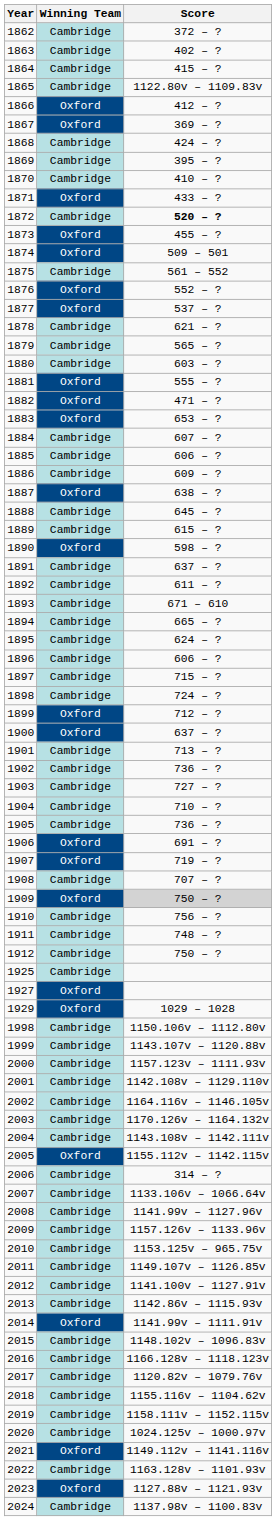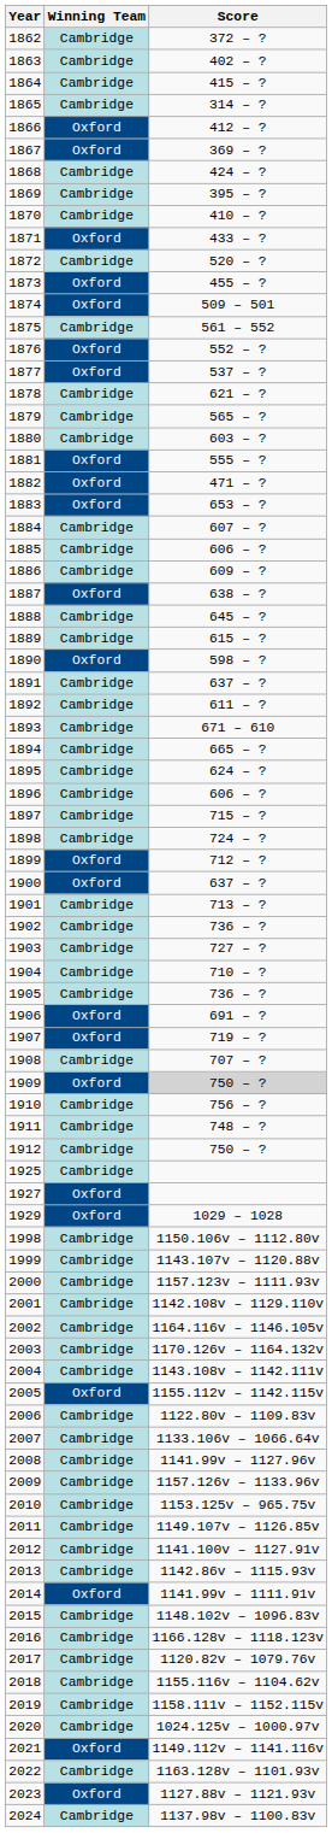 <table class="wikitable sortable" style="text-align: center;">
 <tr>
 <th scope="col">Year</th>
 <th scope="col">Winning Team</th>
 <th scope="col">Score</th>
 </tr>
 <tr>
 <td>1862</td>
 <td style="background:#B7E1E4; color:#000;">Cambridge</td>
 <td>372 – ?</td>
 </tr>
 <tr>
 <td>1863</td>
 <td style="background:#B7E1E4; color:#000;">Cambridge</td>
 <td>402 – ?</td>
 </tr>
 <tr>
 <td>1864</td>
 <td style="background:#B7E1E4; color:#000;">Cambridge</td>
 <td>415 – ?</td>
 </tr>
 <tr>
 <td>1865</td>
 <td style="background:#B7E1E4; color:#000;">Cambridge</td>
-<td>1122.80v – 1109.83v</td>
+<td>314 – ?</td>
 </tr>
 <tr>
 <td>1866</td>
 <td style="background:#004685; color:#fff;">Oxford</td>
 <td>412 – ?</td>
 </tr>
 <tr>
 <td>1867</td>
 <td style="background:#004685; color:#fff;">Oxford</td>
 <td>369 – ?</td>
 </tr>
 <tr>
 <td>1868</td>
 <td style="background:#B7E1E4; color:#000;">Cambridge</td>
 <td>424 – ?</td>
 </tr>
 <tr>
 <td>1869</td>
 <td style="background:#B7E1E4; color:#000;">Cambridge</td>
 <td>395 – ?</td>
 </tr>
 <tr>
 <td>1870</td>
 <td style="background:#B7E1E4; color:#000;">Cambridge</td>
 <td>410 – ?</td>
 </tr>
 <tr>
 <td>1871</td>
 <td style="background:#004685; color:#fff;">Oxford</td>
 <td>433 – ?</td>
 </tr>
 <tr>
 <td>1872</td>
 <td style="background:#B7E1E4; color:#000;">Cambridge</td>
-<td><strong>520 – ?</strong></td>
+<td>520 – ?</td>
 </tr>
 <tr>
 <td>1873</td>
 <td style="background:#004685; color:#fff;">Oxford</td>
 <td>455 – ?</td>
 </tr>
 <tr>
 <td>1874</td>
 <td style="background:#004685; color:#fff;">Oxford</td>
 <td>509 – 501</td>
 </tr>
 <tr>
 <td>1875</td>
 <td style="background:#B7E1E4; color:#000;">Cambridge</td>
 <td>561 – 552</td>
 </tr>
 <tr>
 <td>1876</td>
 <td style="background:#004685; color:#fff;">Oxford</td>
 <td>552 – ? </td>
 </tr>
 <tr>
 <td>1877</td>
 <td style="background:#004685; color:#fff;">Oxford</td>
 <td>537 – ? </td>
 </tr>
 <tr>
 <td>1878</td>
 <td style="background:#B7E1E4; color:#000;">Cambridge</td>
 <td>621 – ?</td>
 </tr>
 <tr>
 <td>1879</td>
 <td style="background:#B7E1E4; color:#000;">Cambridge</td>
 <td>565 – ?</td>
 </tr>
 <tr>
 <td>1880</td>
 <td style="background:#B7E1E4; color:#000;">Cambridge</td>
 <td>603 – ?</td>
 </tr>
 <tr>
 <td>1881</td>
 <td style="background:#004685; color:#fff;">Oxford</td>
 <td>555 – ?</td>
 </tr>
 <tr>
 <td>1882</td>
 <td style="background:#004685; color:#fff;">Oxford</td>
 <td>471 – ?</td>
 </tr>
 <tr>
 <td>1883</td>
 <td style="background:#004685; color:#fff;">Oxford</td>
 <td>653 – ?</td>
 </tr>
 <tr>
 <td>1884</td>
 <td style="background:#B7E1E4; color:#000;">Cambridge</td>
 <td>607 – ?</td>
 </tr>
 <tr>
 <td>1885</td>
 <td style="background:#B7E1E4; color:#000;">Cambridge</td>
 <td>606 – ?</td>
 </tr>
 <tr>
 <td>1886</td>
 <td style="background:#B7E1E4; color:#000;">Cambridge</td>
 <td>609 – ?</td>
 </tr>
 <tr>
 <td>1887</td>
 <td style="background:#004685; color:#fff;">Oxford</td>
 <td>638 – ?</td>
 </tr>
 <tr>
 <td>1888</td>
 <td style="background:#B7E1E4; color:#000;">Cambridge</td>
 <td>645 – ?</td>
 </tr>
 <tr>
 <td>1889</td>
 <td style="background:#B7E1E4; color:#000;">Cambridge</td>
 <td>615 – ?</td>
 </tr>
 <tr>
 <td>1890</td>
 <td style="background:#004685; color:#fff;">Oxford</td>
 <td>598 – ?</td>
 </tr>
 <tr>
 <td>1891</td>
 <td style="background:#B7E1E4; color:#000;">Cambridge</td>
 <td>637 – ?</td>
 </tr>
 <tr>
 <td>1892</td>
 <td style="background:#B7E1E4; color:#000;">Cambridge</td>
 <td>611 – ?</td>
 </tr>
 <tr>
 <td>1893</td>
 <td style="background:#B7E1E4; color:#000;">Cambridge</td>
 <td>671 – 610</td>
 </tr>
 <tr>
 <td>1894</td>
 <td style="background:#B7E1E4; color:#000;">Cambridge</td>
 <td>665 – ?</td>
 </tr>
 <tr>
 <td>1895</td>
 <td style="background:#B7E1E4; color:#000;">Cambridge</td>
 <td>624 – ?</td>
 </tr>
 <tr>
 <td>1896</td>
 <td style="background:#B7E1E4; color:#000;">Cambridge</td>
 <td>606 – ?</td>
 </tr>
 <tr>
 <td>1897</td>
 <td style="background:#B7E1E4; color:#000;">Cambridge</td>
 <td>715 – ?</td>
 </tr>
 <tr>
 <td>1898</td>
 <td style="background:#B7E1E4; color:#000;">Cambridge</td>
 <td>724 – ?</td>
 </tr>
 <tr>
 <td>1899</td>
 <td style="background:#004685; color:#fff;">Oxford</td>
 <td>712 – ?</td>
 </tr>
 <tr>
 <td>1900</td>
 <td style="background:#004685; color:#fff;">Oxford</td>
 <td>637 – ?</td>
 </tr>
 <tr>
 <td>1901</td>
 <td style="background:#B7E1E4; color:#000;">Cambridge</td>
 <td>713 – ?</td>
 </tr>
 <tr>
 <td>1902</td>
 <td style="background:#B7E1E4; color:#000;">Cambridge</td>
 <td>736 – ?</td>
 </tr>
 <tr>
 <td>1903</td>
 <td style="background:#B7E1E4; color:#000;">Cambridge</td>
 <td>727 – ?</td>
 </tr>
 <tr>
 <td>1904</td>
 <td style="background:#B7E1E4; color:#000;">Cambridge</td>
 <td>710 – ?</td>
 </tr>
 <tr>
 <td>1905</td>
 <td style="background:#B7E1E4; color:#000;">Cambridge</td>
 <td>736 – ?</td>
 </tr>
 <tr>
 <td>1906</td>
 <td style="background:#004685; color:#fff;">Oxford</td>
 <td>691 – ?</td>
 </tr>
 <tr>
 <td>1907</td>
 <td style="background:#004685; color:#fff;">Oxford</td>
 <td>719 – ?</td>
 </tr>
 <tr>
 <td>1908</td>
 <td style="background:#B7E1E4; color:#000;">Cambridge</td>
 <td>707 – ?</td>
 </tr>
 <tr>
 <td>1909</td>
 <td style="background:#004685; color:#fff;">Oxford</td>
 <td style="background: lightgrey;">750 – ?</td>
 </tr>
 <tr>
 <td>1910</td>
 <td style="background:#B7E1E4; color:#000;">Cambridge</td>
 <td>756 – ?</td>
 </tr>
 <tr>
 <td>1911</td>
 <td style="background:#B7E1E4; color:#000;">Cambridge</td>
 <td>748 – ?</td>
 </tr>
 <tr>
 <td>1912</td>
 <td style="background:#B7E1E4; color:#000;">Cambridge</td>
 <td>750 – ?</td>
 </tr>
 <tr>
 <td>1925</td>
 <td style="background:#B7E1E4; color:#000;">Cambridge</td>
 <td></td>
 </tr>
 <tr>
 <td>1927</td>
 <td style="background:#004685; color:#fff;">Oxford</td>
 <td></td>
 </tr>
 <tr>
 <td>1929</td>
 <td style="background:#004685; color:#fff;">Oxford</td>
 <td>1029 – 1028</td>
 </tr>
 <tr>
 <td>1998</td>
 <td style="background:#B7E1E4; color:#000;">Cambridge</td>
 <td>1150.106v – 1112.80v</td>
 </tr>
 <tr>
 <td>1999</td>
 <td style="background:#B7E1E4; color:#000;">Cambridge</td>
 <td>1143.107v – 1120.88v</td>
 </tr>
 <tr>
 <td>2000</td>
 <td style="background:#B7E1E4; color:#000;">Cambridge</td>
 <td>1157.123v – 1111.93v</td>
 </tr>
 <tr>
 <td>2001</td>
 <td style="background:#B7E1E4; color:#000;">Cambridge</td>
 <td>1142.108v – 1129.110v</td>
 </tr>
 <tr>
 <td>2002</td>
 <td style="background:#B7E1E4; color:#000;">Cambridge</td>
 <td>1164.116v – 1146.105v</td>
 </tr>
 <tr>
 <td>2003</td>
 <td style="background:#B7E1E4; color:#000;">Cambridge</td>
 <td>1170.126v – 1164.132v</td>
 </tr>
 <tr>
 <td>2004</td>
 <td style="background:#B7E1E4; color:#000;">Cambridge</td>
 <td>1143.108v – 1142.111v</td>
 </tr>
 <tr>
 <td>2005</td>
 <td style="background:#004685; color:#fff;">Oxford</td>
 <td>1155.112v – 1142.115v</td>
 </tr>
 <tr>
 <td>2006</td>
 <td style="background:#B7E1E4; color:#000;">Cambridge</td>
-<td>314 – ?</td>
+<td>1122.80v – 1109.83v</td>
 </tr>
 <tr>
 <td>2007</td>
 <td style="background:#B7E1E4; color:#000;">Cambridge</td>
 <td>1133.106v – 1066.64v</td>
 </tr>
 <tr>
 <td>2008</td>
 <td style="background:#B7E1E4; color:#000;">Cambridge</td>
 <td>1141.99v – 1127.96v</td>
 </tr>
 <tr>
 <td>2009</td>
 <td style="background:#B7E1E4; color:#000;">Cambridge</td>
 <td>1157.126v – 1133.96v</td>
 </tr>
 <tr>
 <td>2010</td>
 <td style="background:#B7E1E4; color:#000;">Cambridge</td>
 <td>1153.125v – 965.75v</td>
 </tr>
 <tr>
 <td>2011</td>
 <td style="background:#B7E1E4; color:#000;">Cambridge</td>
 <td>1149.107v – 1126.85v</td>
 </tr>
 <tr>
 <td>2012</td>
 <td style="background:#B7E1E4; color:#000;">Cambridge</td>
 <td>1141.100v – 1127.91v</td>
 </tr>
 <tr>
 <td>2013</td>
 <td style="background:#B7E1E4; color:#000;">Cambridge</td>
 <td>1142.86v – 1115.93v</td>
 </tr>
 <tr>
 <td>2014</td>
 <td style="background:#004685; color:#fff;">Oxford</td>
 <td>1141.99v – 1111.91v</td>
 </tr>
 <tr>
 <td>2015</td>
 <td style="background:#B7E1E4; color:#000;">Cambridge</td>
 <td>1148.102v – 1096.83v</td>
 </tr>
 <tr>
 <td>2016</td>
 <td style="background:#B7E1E4; color:#000;">Cambridge</td>
 <td>1166.128v – 1118.123v</td>
 </tr>
 <tr>
 <td>2017</td>
 <td style="background:#B7E1E4; color:#000;">Cambridge</td>
 <td>1120.82v – 1079.76v</td>
 </tr>
 <tr>
 <td>2018</td>
 <td style="background:#B7E1E4; color:#000;">Cambridge</td>
 <td>1155.116v – 1104.62v</td>
 </tr>
 <tr>
 <td>2019</td>
 <td style="background:#B7E1E4; color:#000;">Cambridge</td>
 <td>1158.111v – 1152.115v</td>
 </tr>
 <tr>
 <td>2020</td>
 <td style="background:#B7E1E4; color:#000;">Cambridge</td>
 <td>1024.125v – 1000.97v</td>
 </tr>
 <tr>
 <td>2021</td>
 <td style="background:#004685; color:#fff;">Oxford</td>
 <td>1149.112v – 1141.116v</td>
 </tr>
 <tr>
 <td>2022</td>
 <td style="background:#B7E1E4; color:#000;">Cambridge</td>
 <td>1163.128v – 1101.93v</td>
 </tr>
 <tr>
 <td>2023</td>
 <td style="background:#004685; color:#fff;">Oxford</td>
 <td>1127.88v – 1121.93v</td>
 </tr>
 <tr>
 <td>2024</td>
 <td style="background:#B7E1E4; color:#000;">Cambridge</td>
 <td>1137.98v – 1100.83v</td>
 </tr>
 </table>
